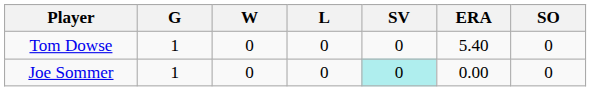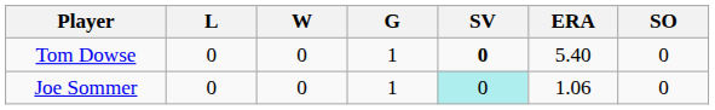 <table class="wikitable sortable">
 <tr>
 <th bgcolor="#DDDDFF" width="16%">Player</th>
+<th bgcolor="#DDDDFF" width="9%">L</th>
+<th bgcolor="#DDDDFF" width="9%">W</th>
 <th bgcolor="#DDDDFF" width="9%">G</th>
-<th bgcolor="#DDDDFF" width="9%">W</th>
-<th bgcolor="#DDDDFF" width="9%">L</th>
 <th bgcolor="#DDDDFF" width="9%">SV</th>
 <th bgcolor="#DDDDFF" width="9%">ERA</th>
 <th bgcolor="#DDDDFF" width="9%">SO</th>
 </tr>
 <tr align="center">
 <td><a href='#'>Tom Dowse</a></td>
-<td>1</td>
 <td>0</td>
 <td>0</td>
-<td>0</td>
+<td>1</td>
+<td><strong>0</strong></td>
 <td>5.40</td>
 <td>0</td>
 </tr>
 <tr align=center>
 <td><a href='#'>Joe Sommer</a></td>
-<td>1</td>
 <td>0</td>
 <td>0</td>
+<td>1</td>
 <td style="background: paleturquoise;">0</td>
-<td>0.00</td>
+<td>1.06</td>
 <td>0</td>
 </tr>
 </table>
